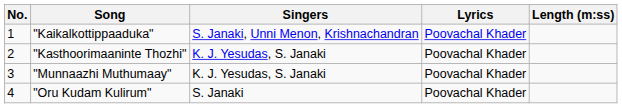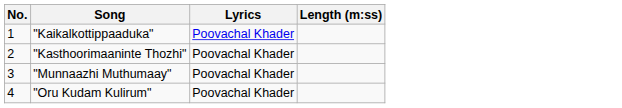 <table class="wikitable" style="font-size:95%;">
 <tr>
 <th>No.</th>
 <th>Song</th>
-<th>Singers</th>
 <th>Lyrics</th>
 <th>Length (m:ss)</th>
 </tr>
 <tr>
 <td>1</td>
 <td>"Kaikalkottippaaduka"</td>
-<td><a href='#'>S. Janaki</a>, <a href='#'>Unni Menon</a>, <a href='#'>Krishnachandran</a></td>
 <td><a href='#'>Poovachal Khader</a></td>
 <td></td>
 </tr>
 <tr>
 <td>2</td>
 <td>"Kasthoorimaaninte Thozhi"</td>
-<td><a href='#'>K. J. Yesudas</a>, S. Janaki</td>
 <td>Poovachal Khader</td>
 <td></td>
 </tr>
 <tr>
 <td>3</td>
 <td>"Munnaazhi Muthumaay"</td>
-<td>K. J. Yesudas, S. Janaki</td>
 <td>Poovachal Khader</td>
 <td></td>
 </tr>
 <tr>
 <td>4</td>
 <td>"Oru Kudam Kulirum"</td>
-<td>S. Janaki</td>
 <td>Poovachal Khader</td>
 <td></td>
 </tr>
 </table>
